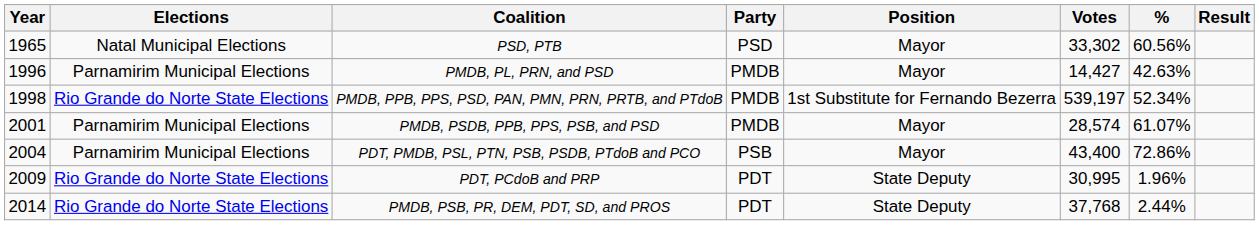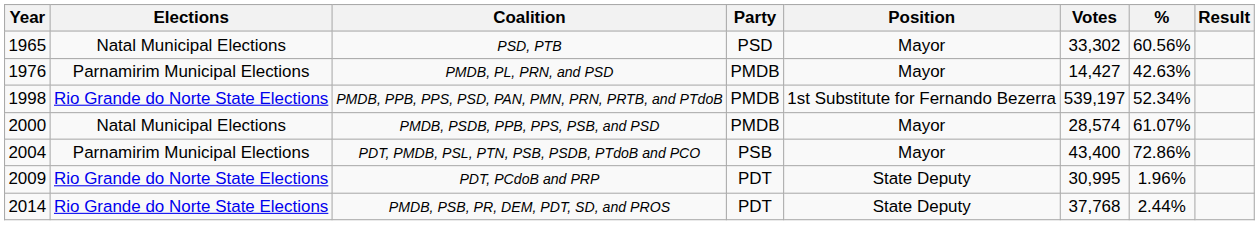 <table class="wikitable" style="text-align:center">
 <tr>
 <th>Year</th>
 <th>Elections</th>
 <th>Coalition</th>
 <th>Party</th>
 <th>Position</th>
 <th>Votes</th>
 <th><strong>%</strong></th>
 <th>Result</th>
 </tr>
 <tr>
 <td>1965</td>
 <td>Natal Municipal Elections</td>
 <td><small><em>PSD, PTB</em></small></td>
 <td>PSD</td>
 <td>Mayor</td>
 <td>33,302</td>
 <td>60.56%</td>
 <td></td>
 </tr>
 <tr>
-<td>1996</td>
+<td>1976</td>
 <td>Parnamirim Municipal Elections</td>
 <td><small><em>PMDB, PL, PRN, and PSD</em></small></td>
 <td>PMDB</td>
 <td>Mayor</td>
 <td>14,427</td>
 <td>42.63%</td>
 <td></td>
 </tr>
 <tr>
 <td>1998</td>
 <td><a href='#'>Rio Grande do Norte State Elections</a></td>
 <td><small><em>PMDB, PPB, PPS, PSD, PAN, PMN, PRN, PRTB, and PTdoB</em></small></td>
 <td>PMDB</td>
 <td>1st Substitute for Fernando Bezerra</td>
 <td>539,197</td>
 <td>52.34%</td>
 <td></td>
 </tr>
 <tr>
-<td>2001</td>
-<td>Parnamirim Municipal Elections</td>
+<td>2000</td>
+<td>Natal Municipal Elections</td>
 <td><small><em>PMDB, PSDB, PPB, PPS, PSB, and PSD</em></small></td>
 <td>PMDB</td>
 <td>Mayor</td>
 <td>28,574</td>
 <td>61.07%</td>
 <td></td>
 </tr>
 <tr>
 <td>2004</td>
 <td>Parnamirim Municipal Elections</td>
 <td><small><em>PDT, PMDB, PSL, PTN, PSB, PSDB, PTdoB and PCO</em></small></td>
 <td>PSB</td>
 <td>Mayor</td>
 <td>43,400</td>
 <td>72.86%</td>
 <td></td>
 </tr>
 <tr>
 <td>2009</td>
 <td><a href='#'>Rio Grande do Norte State Elections</a></td>
 <td><small><em>PDT, PCdoB and PRP</em></small></td>
 <td>PDT</td>
 <td>State Deputy</td>
 <td>30,995</td>
 <td>1.96%</td>
 <td></td>
 </tr>
 <tr>
 <td>2014</td>
 <td><a href='#'>Rio Grande do Norte State Elections</a></td>
 <td><small><em>PMDB, PSB, PR, DEM, PDT, SD, and PROS</em></small></td>
 <td>PDT</td>
 <td>State Deputy</td>
 <td>37,768</td>
 <td>2.44%</td>
 <td></td>
 </tr>
 </table>
